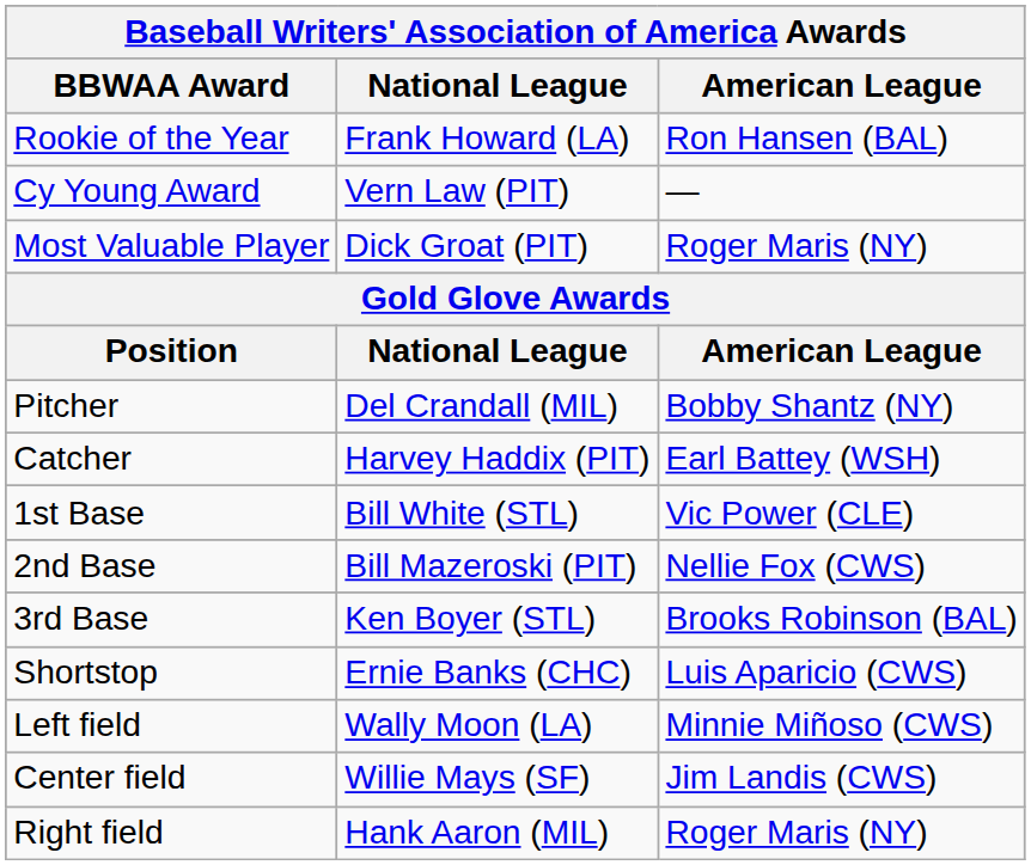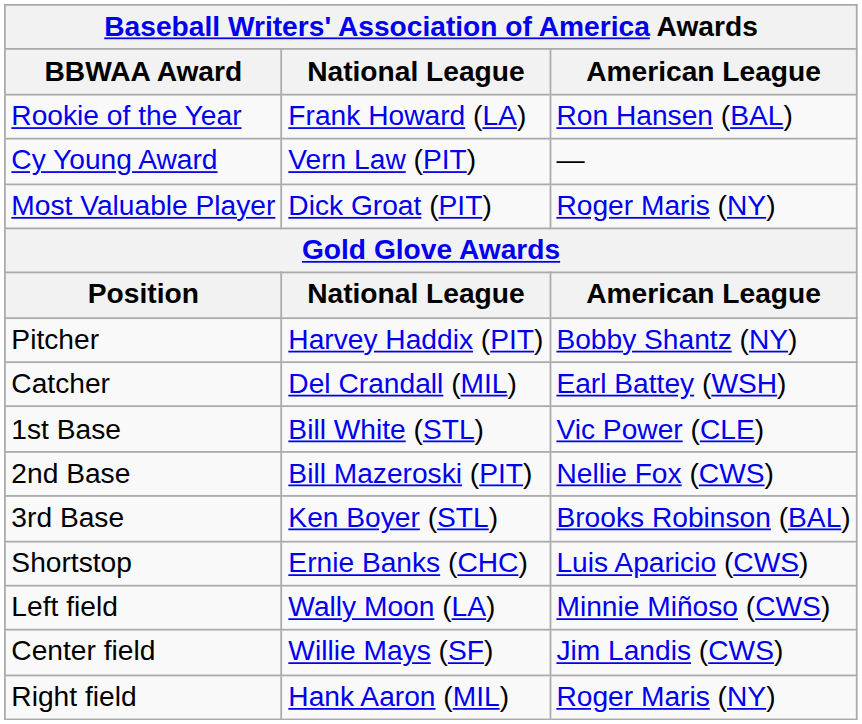 <table class="wikitable">
 <tr>
 <th colspan="3"><a href='#'>Baseball Writers' Association of America</a> Awards</th>
 </tr>
 <tr>
 <th>BBWAA Award</th>
 <th>National League</th>
 <th>American League</th>
 </tr>
 <tr>
 <td><a href='#'>Rookie of the Year</a></td>
 <td><a href='#'>Frank Howard</a> (<a href='#'>LA</a>)</td>
 <td><a href='#'>Ron Hansen</a> (<a href='#'>BAL</a>)</td>
 </tr>
 <tr>
 <td><a href='#'>Cy Young Award</a></td>
 <td><a href='#'>Vern Law</a> (<a href='#'>PIT</a>)</td>
 <td>—</td>
 </tr>
 <tr>
 <td><a href='#'>Most Valuable Player</a></td>
 <td><a href='#'>Dick Groat</a> (<a href='#'>PIT</a>)</td>
 <td><a href='#'>Roger Maris</a> (<a href='#'>NY</a>)</td>
 </tr>
 <tr>
 <th colspan="3"><a href='#'>Gold Glove Awards</a></th>
 </tr>
 <tr>
 <th>Position</th>
 <th>National League</th>
 <th>American League</th>
 </tr>
 <tr>
 <td>Pitcher</td>
-<td><a href='#'>Del Crandall</a> (<a href='#'>MIL</a>)</td>
+<td><a href='#'>Harvey Haddix</a> (<a href='#'>PIT</a>)</td>
 <td><a href='#'>Bobby Shantz</a> (<a href='#'>NY</a>)</td>
 </tr>
 <tr>
 <td>Catcher</td>
-<td><a href='#'>Harvey Haddix</a> (<a href='#'>PIT</a>)</td>
+<td><a href='#'>Del Crandall</a> (<a href='#'>MIL</a>)</td>
 <td><a href='#'>Earl Battey</a> (<a href='#'>WSH</a>)</td>
 </tr>
 <tr>
 <td>1st Base</td>
 <td><a href='#'>Bill White</a> (<a href='#'>STL</a>)</td>
 <td><a href='#'>Vic Power</a> (<a href='#'>CLE</a>)</td>
 </tr>
 <tr>
 <td>2nd Base</td>
 <td><a href='#'>Bill Mazeroski</a> (<a href='#'>PIT</a>)</td>
 <td><a href='#'>Nellie Fox</a> (<a href='#'>CWS</a>)</td>
 </tr>
 <tr>
 <td>3rd Base</td>
 <td><a href='#'>Ken Boyer</a> (<a href='#'>STL</a>)</td>
 <td><a href='#'>Brooks Robinson</a> (<a href='#'>BAL</a>)</td>
 </tr>
 <tr>
 <td>Shortstop</td>
 <td><a href='#'>Ernie Banks</a> (<a href='#'>CHC</a>)</td>
 <td><a href='#'>Luis Aparicio</a> (<a href='#'>CWS</a>)</td>
 </tr>
 <tr>
 <td>Left field</td>
 <td><a href='#'>Wally Moon</a> (<a href='#'>LA</a>)</td>
 <td><a href='#'>Minnie Miñoso</a> (<a href='#'>CWS</a>)</td>
 </tr>
 <tr>
 <td>Center field</td>
 <td><a href='#'>Willie Mays</a> (<a href='#'>SF</a>)</td>
 <td><a href='#'>Jim Landis</a> (<a href='#'>CWS</a>)</td>
 </tr>
 <tr>
 <td>Right field</td>
 <td><a href='#'>Hank Aaron</a> (<a href='#'>MIL</a>)</td>
 <td><a href='#'>Roger Maris</a> (<a href='#'>NY</a>)</td>
 </tr>
 </table>
